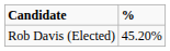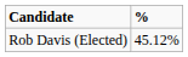 <table class="wikitable">
 <tr>
 <td><strong>Candidate</strong></td>
 <td><strong>%</strong></td>
 </tr>
 <tr>
 <td>Rob Davis (Elected)</td>
-<td>45.20%</td>
+<td>45.12%</td>
 </tr>
 </table>
